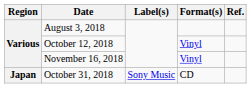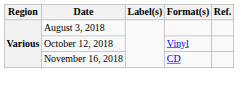 <table class="wikitable plainrowheaders">
 <tr>
 <th scope="col">Region</th>
 <th scope="col">Date</th>
 <th scope="col">Label(s)</th>
 <th scope="col">Format(s)</th>
 <th scope="col">Ref.</th>
 </tr>
 <tr>
 <th scope="row" rowspan="3">Various</th>
 <td>August 3, 2018</td>
 <td rowspan="3"></td>
 <td></td>
 <td></td>
 </tr>
 <tr>
 <td>October 12, 2018</td>
 <td><a href='#'>Vinyl</a></td>
 <td></td>
 </tr>
 <tr>
 <td>November 16, 2018</td>
-<td><a href='#'>Vinyl</a></td>
-<td></td>
-</tr>
-<tr>
-<th scope="row">Japan</th>
-<td>October 31, 2018</td>
-<td><a href='#'>Sony Music</a></td>
-<td>CD</td>
+<td><a href='#'>CD</a></td>
 <td></td>
 </tr>
 </table>
